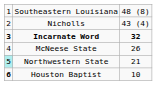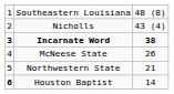 <table class="wikitable">
 <tr align="center">
 <td>1</td>
 <td>Southeastern Louisiana</td>
 <td>48 (8)</td>
 </tr>
 <tr align="center">
 <td>2</td>
 <td>Nicholls</td>
 <td>43 (4)</td>
 </tr>
 <tr align="center">
 <td><strong>3</strong></td>
 <td><strong>Incarnate Word</strong></td>
-<td><strong>32</strong></td>
+<td><strong>38</strong></td>
 </tr>
 <tr align="center">
 <td>4</td>
 <td>McNeese State</td>
 <td>26</td>
 </tr>
 <tr align="center">
-<td style="background: paleturquoise;">5</td>
+<td>5</td>
 <td>Northwestern State</td>
 <td>21</td>
 </tr>
 <tr align="center">
 <td><strong>6</strong></td>
 <td>Houston Baptist</td>
-<td>10</td>
+<td>14</td>
 </tr>
 </table>
